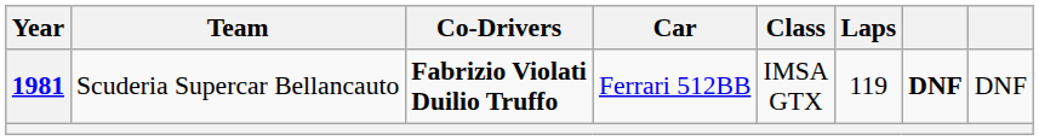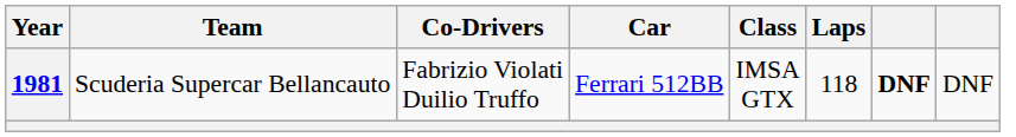 <table class="wikitable" style="text-align:center; font-size:90%">
 <tr>
 <th>Year</th>
 <th>Team</th>
 <th>Co-Drivers</th>
 <th>Car</th>
 <th>Class</th>
 <th>Laps</th>
 <th></th>
 <th></th>
 </tr>
 <tr>
 <th><a href='#'>1981</a></th>
 <td align="left"> Scuderia Supercar Bellancauto</td>
-<td align="left"><strong> Fabrizio Violati<br> Duilio Truffo</strong></td>
+<td align="left"> Fabrizio Violati<br> Duilio Truffo</td>
 <td align="left"><a href='#'>Ferrari 512BB</a></td>
 <td>IMSA<br>GTX</td>
-<td>119</td>
+<td>118</td>
 <td><strong>DNF</strong></td>
 <td>DNF</td>
 </tr>
 <tr>
 <th colspan="8"></th>
 </tr>
 </table>
